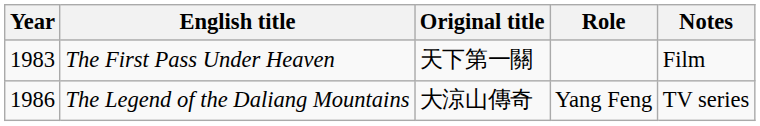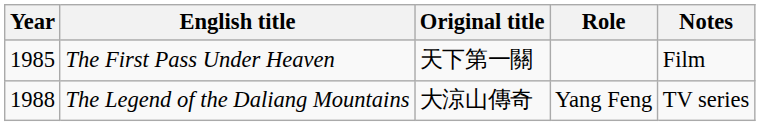 <table class="wikitable sortable">
 <tr>
 <th>Year</th>
 <th>English title</th>
 <th>Original title</th>
 <th>Role</th>
 <th class="unsortable">Notes</th>
 </tr>
 <tr>
-<td>1983</td>
+<td>1985</td>
 <td><em>The First Pass Under Heaven</em></td>
 <td>天下第一關</td>
 <td></td>
 <td>Film</td>
 </tr>
 <tr>
-<td>1986</td>
+<td>1988</td>
 <td><em>The Legend of the Daliang Mountains</em></td>
 <td>大涼山傳奇</td>
 <td>Yang Feng</td>
 <td>TV series</td>
 </tr>
 </table>
